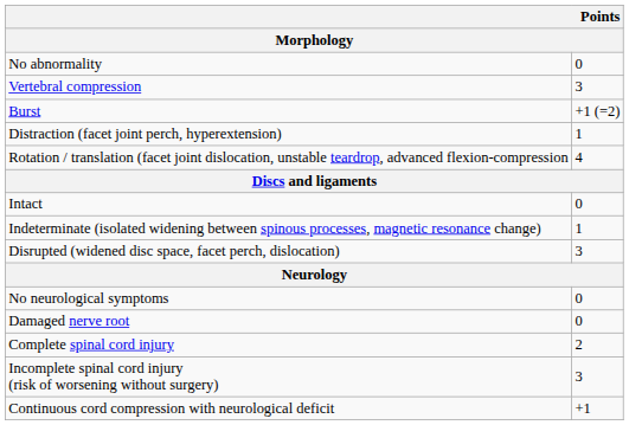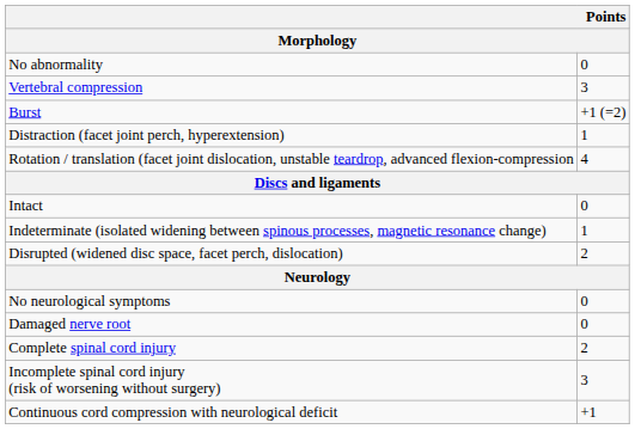 <table class="wikitable">
 <tr>
 <th colspan=2 style="text-align:right">Points</th>
 </tr>
 <tr>
 <th colspan=2>Morphology</th>
 </tr>
 <tr>
 <td>No abnormality</td>
 <td>0</td>
 </tr>
 <tr>
 <td><a href='#'>Vertebral compression</a></td>
 <td>3</td>
 </tr>
 <tr>
 <td><a href='#'>Burst</a></td>
 <td>+1 (=2)</td>
 </tr>
 <tr>
 <td>Distraction (facet joint perch, hyperextension)</td>
 <td>1</td>
 </tr>
 <tr>
 <td>Rotation / translation (facet joint dislocation, unstable <a href='#'>teardrop</a>, advanced flexion-compression</td>
 <td>4</td>
 </tr>
 <tr>
 <th colspan=2><a href='#'>Discs</a> and ligaments</th>
 </tr>
 <tr>
 <td>Intact</td>
 <td>0</td>
 </tr>
 <tr>
 <td>Indeterminate (isolated widening between <a href='#'>spinous processes</a>, <a href='#'>magnetic resonance</a> change)</td>
 <td>1</td>
 </tr>
 <tr>
 <td>Disrupted (widened disc space, facet perch, dislocation)</td>
-<td>3</td>
+<td>2</td>
 </tr>
 <tr>
 <th colspan=2>Neurology</th>
 </tr>
 <tr>
 <td>No neurological symptoms</td>
 <td>0</td>
 </tr>
 <tr>
 <td>Damaged <a href='#'>nerve root</a></td>
 <td>0</td>
 </tr>
 <tr>
 <td>Complete <a href='#'>spinal cord injury</a></td>
 <td>2</td>
 </tr>
 <tr>
 <td>Incomplete spinal cord injury<br> (risk of worsening without surgery)</td>
 <td>3</td>
 </tr>
 <tr>
 <td>Continuous cord compression with neurological deficit</td>
 <td>+1</td>
 </tr>
 </table>
